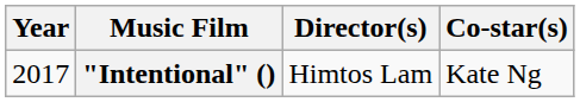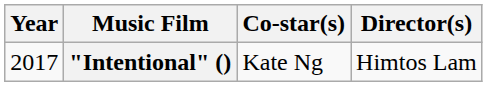 <table class="wikitable plainrowheaders">
 <tr>
 <th scope="col">Year</th>
 <th scope="col">Music Film</th>
+<th scope="col">Co-star(s)</th>
 <th scope="col">Director(s)</th>
-<th scope="col">Co-star(s)</th>
 </tr>
 <tr>
 <td>2017</td>
 <th scope="row">"Intentional" ()</th>
+<td>Kate Ng</td>
 <td>Himtos Lam</td>
-<td>Kate Ng</td>
 </tr>
 </table>
